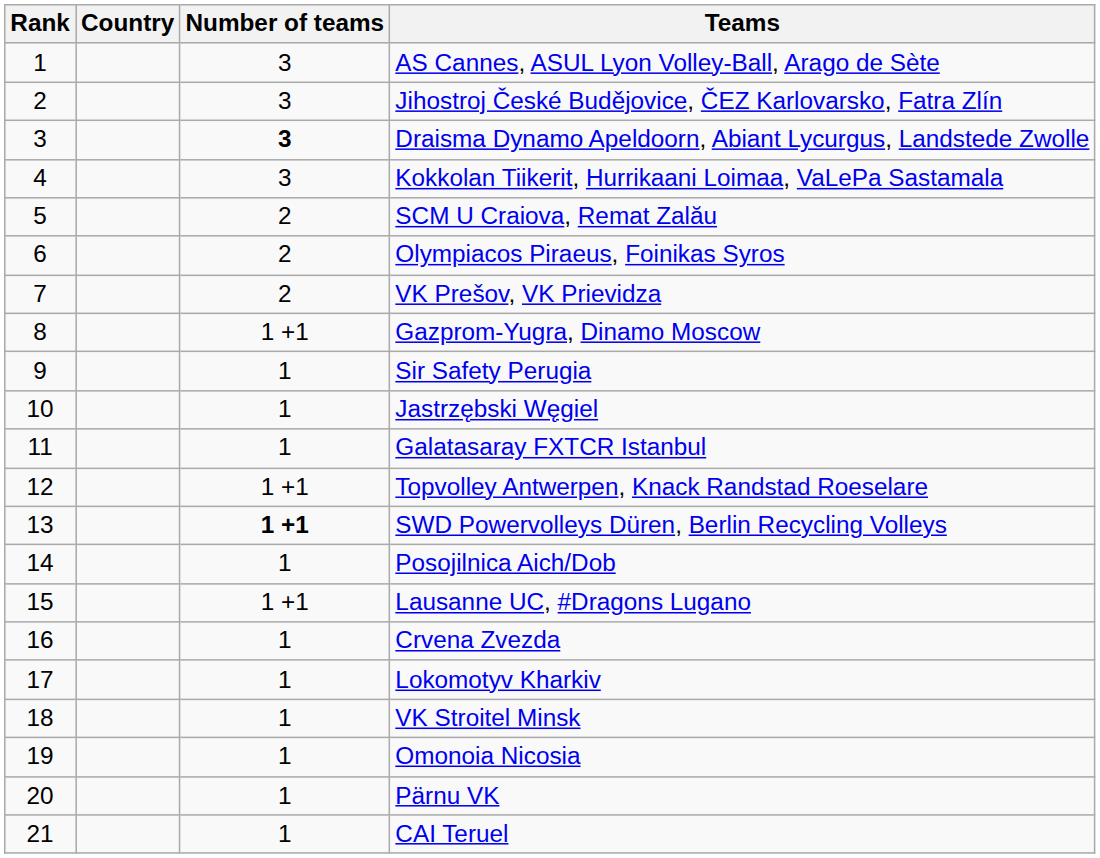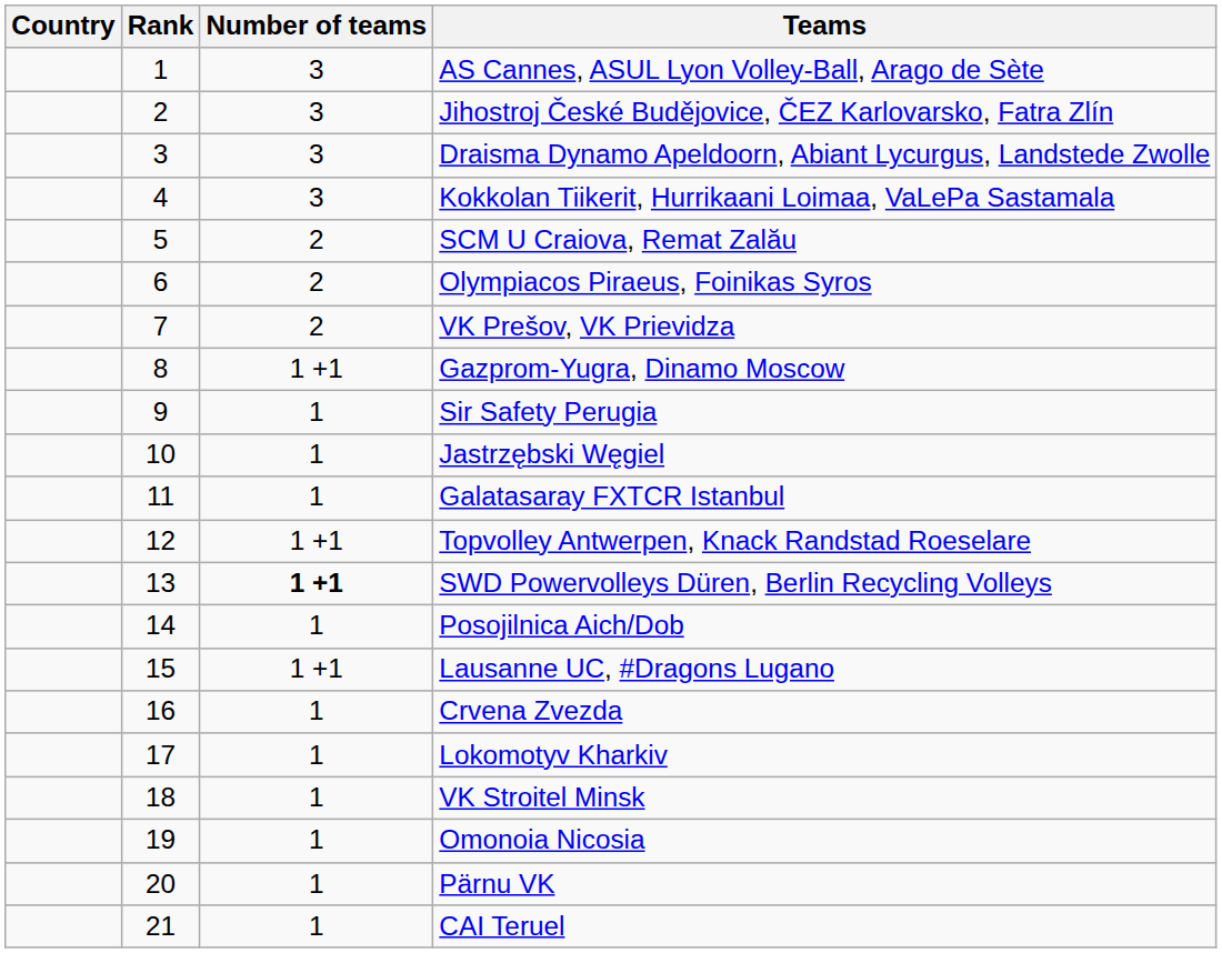 <table class="wikitable" style="text-align:left">
 <tr>
+<th>Country</th>
 <th>Rank</th>
-<th>Country</th>
 <th>Number of teams</th>
 <th>Teams</th>
 </tr>
 <tr>
+<td></td>
 <td align="center">1</td>
-<td></td>
 <td align="center">3</td>
 <td><a href='#'>AS Cannes</a>, <a href='#'>ASUL Lyon Volley-Ball</a>, <a href='#'>Arago de Sète</a></td>
 </tr>
 <tr>
+<td></td>
 <td align="center">2</td>
-<td></td>
 <td align="center">3</td>
 <td><a href='#'>Jihostroj České Budějovice</a>, <a href='#'>ČEZ Karlovarsko</a>, <a href='#'>Fatra Zlín</a></td>
 </tr>
 <tr>
+<td></td>
 <td align="center">3</td>
-<td></td>
-<td align="center"><strong>3</strong></td>
+<td align="center">3</td>
 <td><a href='#'>Draisma Dynamo Apeldoorn</a>, <a href='#'>Abiant Lycurgus</a>, <a href='#'>Landstede Zwolle</a></td>
 </tr>
 <tr>
+<td></td>
 <td align="center">4</td>
-<td></td>
 <td align="center">3</td>
 <td><a href='#'>Kokkolan Tiikerit</a>, <a href='#'>Hurrikaani Loimaa</a>, <a href='#'>VaLePa Sastamala</a></td>
 </tr>
 <tr>
+<td></td>
 <td align="center">5</td>
-<td></td>
 <td align="center">2</td>
 <td><a href='#'>SCM U Craiova</a>, <a href='#'>Remat Zalău</a></td>
 </tr>
 <tr>
+<td></td>
 <td align="center">6</td>
-<td></td>
 <td align="center">2</td>
 <td><a href='#'>Olympiacos Piraeus</a>, <a href='#'>Foinikas Syros</a></td>
 </tr>
 <tr>
+<td></td>
 <td align="center">7</td>
-<td></td>
 <td align="center">2</td>
 <td><a href='#'>VK Prešov</a>, <a href='#'>VK Prievidza</a></td>
 </tr>
 <tr>
+<td></td>
 <td align="center">8</td>
-<td></td>
 <td align="center">1 +1</td>
 <td><a href='#'>Gazprom-Yugra</a>, <a href='#'>Dinamo Moscow</a></td>
 </tr>
 <tr>
+<td></td>
 <td align="center">9</td>
-<td></td>
 <td align="center">1</td>
 <td><a href='#'>Sir Safety Perugia</a></td>
 </tr>
 <tr>
+<td></td>
 <td align="center">10</td>
-<td></td>
 <td align="center">1</td>
 <td><a href='#'>Jastrzębski Węgiel</a></td>
 </tr>
 <tr>
+<td></td>
 <td align="center">11</td>
-<td></td>
 <td align="center">1</td>
 <td><a href='#'>Galatasaray FXTCR Istanbul</a></td>
 </tr>
 <tr>
+<td></td>
 <td align="center">12</td>
-<td></td>
 <td align="center">1 +1</td>
 <td><a href='#'>Topvolley Antwerpen</a>, <a href='#'>Knack Randstad Roeselare</a></td>
 </tr>
 <tr>
+<td></td>
 <td align="center">13</td>
-<td></td>
 <td align="center"><strong>1 +1</strong></td>
 <td><a href='#'>SWD Powervolleys Düren</a>, <a href='#'>Berlin Recycling Volleys</a></td>
 </tr>
 <tr>
+<td></td>
 <td align="center">14</td>
-<td></td>
 <td align="center">1</td>
 <td><a href='#'>Posojilnica Aich/Dob</a></td>
 </tr>
 <tr>
+<td></td>
 <td align="center">15</td>
-<td></td>
 <td align="center">1 +1</td>
 <td><a href='#'>Lausanne UC</a>, <a href='#'>#Dragons Lugano</a></td>
 </tr>
 <tr>
+<td></td>
 <td align="center">16</td>
-<td></td>
 <td align="center">1</td>
 <td><a href='#'>Crvena Zvezda</a></td>
 </tr>
 <tr>
+<td></td>
 <td align="center">17</td>
-<td></td>
 <td align="center">1</td>
 <td><a href='#'>Lokomotyv Kharkiv</a></td>
 </tr>
 <tr>
+<td></td>
 <td align="center">18</td>
-<td></td>
 <td align="center">1</td>
 <td><a href='#'>VK Stroitel Minsk</a></td>
 </tr>
 <tr>
+<td></td>
 <td align="center">19</td>
-<td></td>
 <td align="center">1</td>
 <td><a href='#'>Omonoia Nicosia</a></td>
 </tr>
 <tr>
+<td></td>
 <td align="center">20</td>
-<td></td>
 <td align="center">1</td>
 <td><a href='#'>Pärnu VK</a></td>
 </tr>
 <tr>
+<td></td>
 <td align="center">21</td>
-<td></td>
 <td align="center">1</td>
 <td><a href='#'>CAI Teruel</a></td>
 </tr>
 </table>
